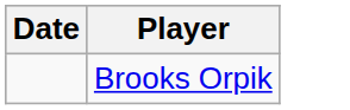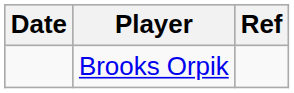 <table class="wikitable">
 <tr>
 <th>Date</th>
 <th>Player</th>
+<th>Ref</th>
 </tr>
 <tr>
 <td></td>
 <td><a href='#'>Brooks Orpik</a></td>
+<td></td>
 </tr>
 </table>
